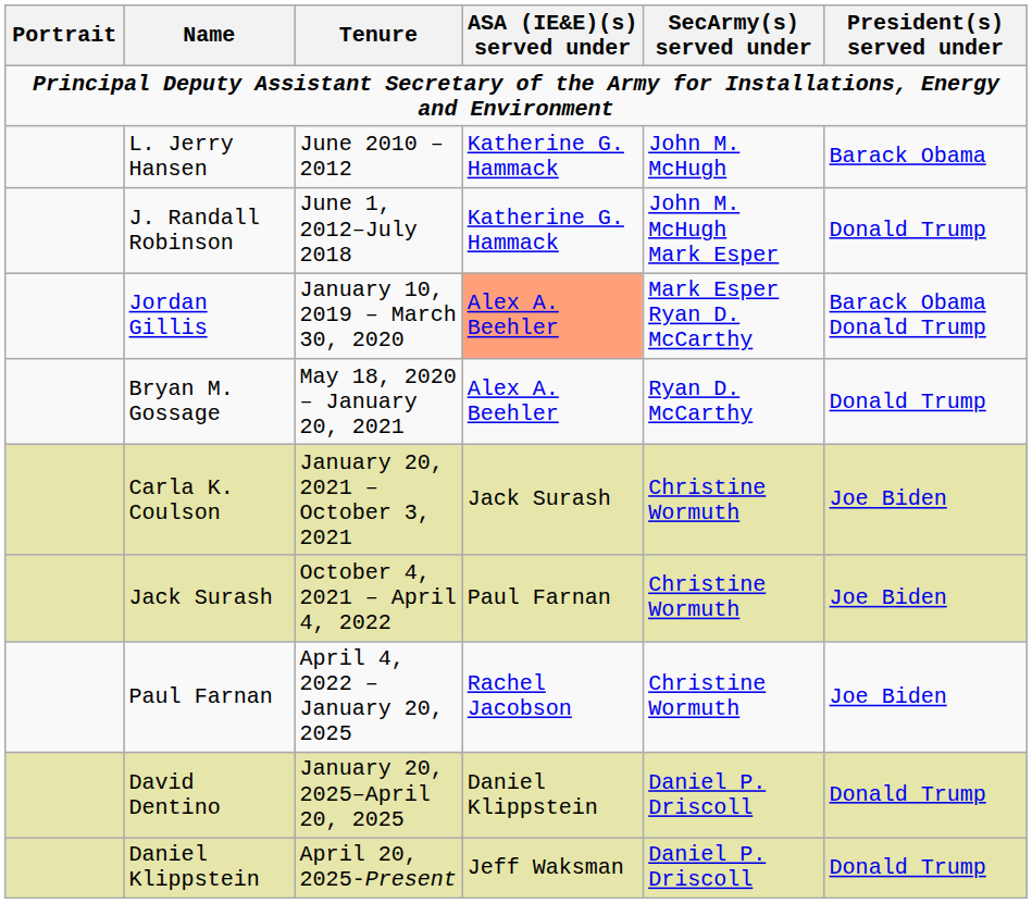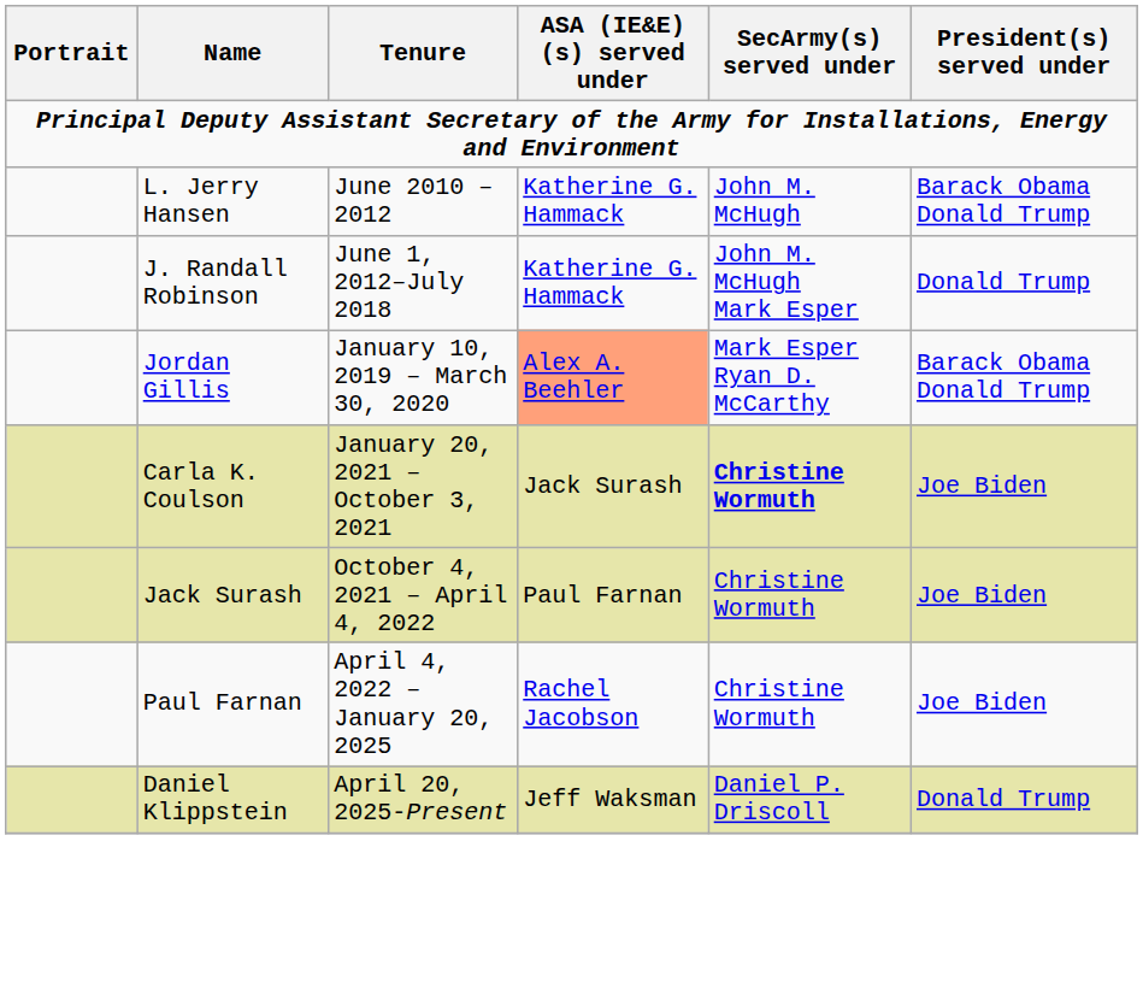 <table class="wikitable">
 <tr>
 <th scope="col" width="75">Portrait</th>
 <th scope="col" width="180">Name</th>
 <th scope="col" width="280">Tenure</th>
 <th scope="col" width="215">ASA (IE&E)(s) served under</th>
 <th scope="col" width="215">SecArmy(s) served under</th>
 <th scope="col" width="215">President(s) served under</th>
 </tr>
 <tr>
 <td colspan="6" align="center"><strong><em>Principal Deputy Assistant Secretary of the Army for Installations, Energy and Environment</em></strong></td>
 </tr>
 <tr>
 <td></td>
 <td>L. Jerry Hansen</td>
 <td>June 2010 – 2012</td>
 <td><a href='#'>Katherine G. Hammack</a></td>
 <td><a href='#'>John M. McHugh</a></td>
-<td><a href='#'>Barack Obama</a></td>
+<td><a href='#'>Barack Obama</a><br><a href='#'>Donald Trump</a></td>
 </tr>
 <tr>
 <td></td>
 <td>J. Randall Robinson</td>
 <td>June 1, 2012–July 2018</td>
 <td><a href='#'>Katherine G. Hammack</a></td>
 <td><a href='#'>John M. McHugh</a><br><a href='#'>Mark Esper</a></td>
 <td><a href='#'>Donald Trump</a></td>
 </tr>
 <tr>
 <td></td>
 <td><a href='#'>Jordan Gillis</a></td>
 <td>January 10, 2019 – March 30, 2020</td>
 <td style="background: lightsalmon;"><a href='#'>Alex A. Beehler</a></td>
 <td><a href='#'>Mark Esper</a><br><a href='#'>Ryan D. McCarthy</a></td>
 <td><a href='#'>Barack Obama</a><br><a href='#'>Donald Trump</a></td>
 </tr>
 <tr>
-<td></td>
-<td>Bryan M. Gossage</td>
-<td>May 18, 2020 – January 20, 2021</td>
-<td><a href='#'>Alex A. Beehler</a></td>
-<td><a href='#'>Ryan D. McCarthy</a></td>
-<td><a href='#'>Donald Trump</a></td>
-</tr>
-<tr>
 <td style="background:#E6E6AA;"></td>
 <td style="background:#E6E6AA;">Carla K. Coulson<br></td>
 <td style="background:#E6E6AA;">January 20, 2021 – October 3, 2021</td>
 <td style="background:#E6E6AA;">Jack Surash</td>
-<td style="background:#E6E6AA;"><a href='#'>Christine Wormuth</a></td>
+<td style="background:#E6E6AA;"><strong><a href='#'>Christine Wormuth</a></strong></td>
 <td style="background:#E6E6AA;"><a href='#'>Joe Biden</a></td>
 </tr>
 <tr>
 <td style="background:#E6E6AA;"></td>
 <td style="background:#E6E6AA;">Jack Surash<br></td>
 <td style="background:#E6E6AA;">October 4, 2021 – April 4, 2022</td>
 <td style="background:#E6E6AA;">Paul Farnan</td>
 <td style="background:#E6E6AA;"><a href='#'>Christine Wormuth</a></td>
 <td style="background:#E6E6AA;"><a href='#'>Joe Biden</a></td>
 </tr>
 <tr>
 <td></td>
 <td>Paul Farnan</td>
 <td>April 4, 2022 – January 20, 2025</td>
 <td><a href='#'>Rachel Jacobson</a></td>
 <td><a href='#'>Christine Wormuth</a></td>
 <td><a href='#'>Joe Biden</a></td>
 </tr>
 <tr>
 <td style="background:#E6E6AA;"></td>
-<td style="background:#E6E6AA;">David Dentino<br></td>
-<td style="background:#E6E6AA;">January 20, 2025–April 20, 2025</td>
-<td style="background:#E6E6AA;">Daniel Klippstein</td>
-<td style="background:#E6E6AA;"><a href='#'>Daniel P. Driscoll</a></td>
-<td style="background:#E6E6AA;"><a href='#'>Donald Trump</a></td>
-</tr>
-<tr>
-<td style="background:#E6E6AA;"></td>
 <td style="background:#E6E6AA;">Daniel Klippstein<br></td>
 <td style="background:#E6E6AA;">April 20, 2025-<em>Present</em></td>
 <td style="background:#E6E6AA;">Jeff Waksman</td>
 <td style="background:#E6E6AA;"><a href='#'>Daniel P. Driscoll</a></td>
 <td style="background:#E6E6AA;"><a href='#'>Donald Trump</a></td>
 </tr>
 <tr>
 </tr>
 </table>
